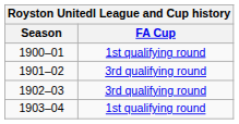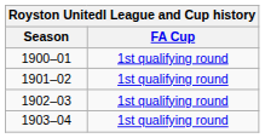 <table class="wikitable collapsible" style="text-align:center;font-size:75%">
 <tr>
 <th colspan="4"><strong>Royston Unitedl League and Cup history</strong></th>
 </tr>
 <tr>
 <th>Season</th>
 <th><a href='#'>FA Cup</a></th>
 </tr>
 <tr>
 <td>1900–01</td>
 <td><a href='#'>1st qualifying round</a></td>
 </tr>
 <tr>
 <td>1901–02</td>
-<td><a href='#'>3rd qualifying round</a></td>
+<td><a href='#'>1st qualifying round</a></td>
 </tr>
 <tr>
 <td>1902–03</td>
-<td><a href='#'>3rd qualifying round</a></td>
+<td><a href='#'>1st qualifying round</a></td>
 </tr>
 <tr>
 <td>1903–04</td>
 <td><a href='#'>1st qualifying round</a></td>
 </tr>
 </table>
